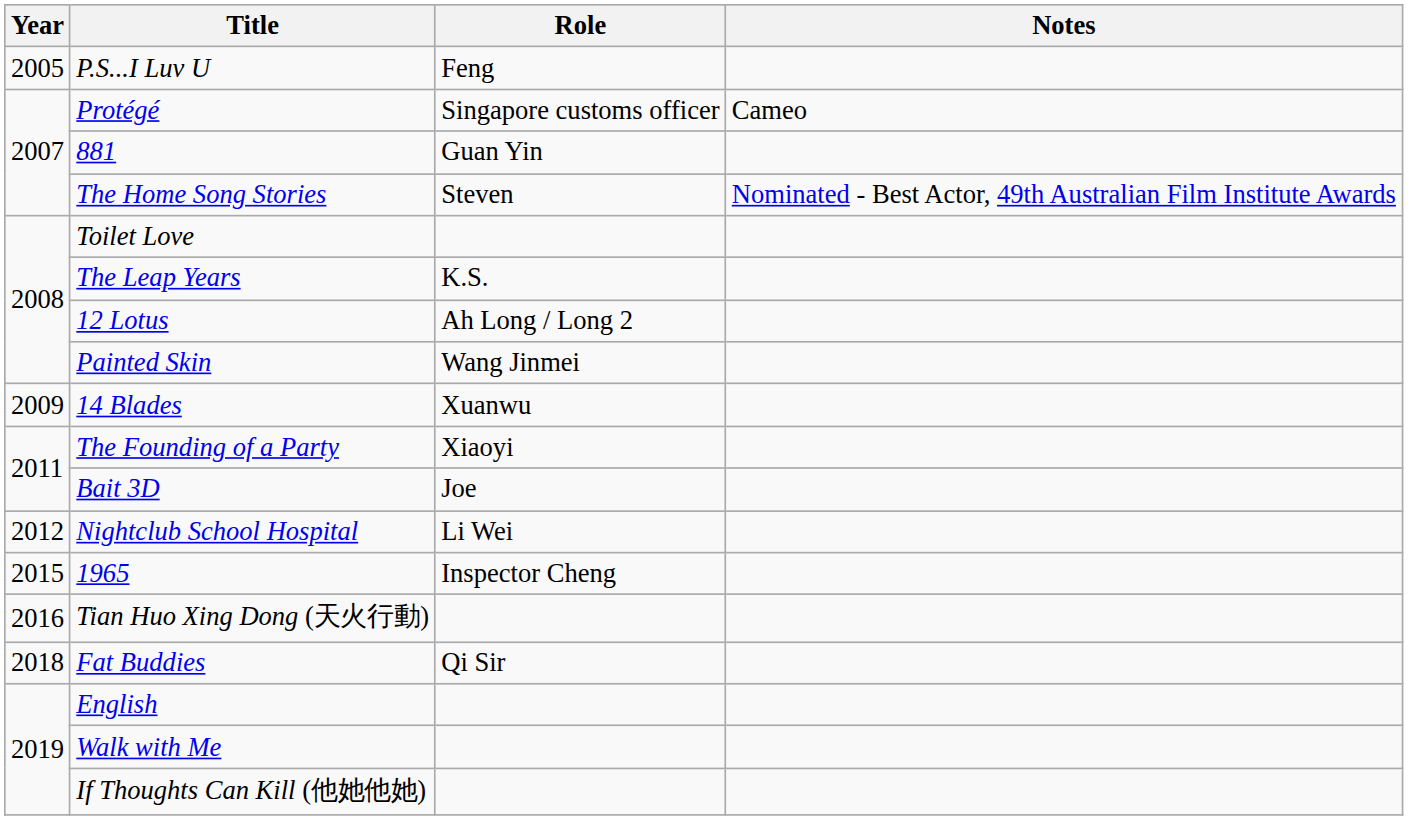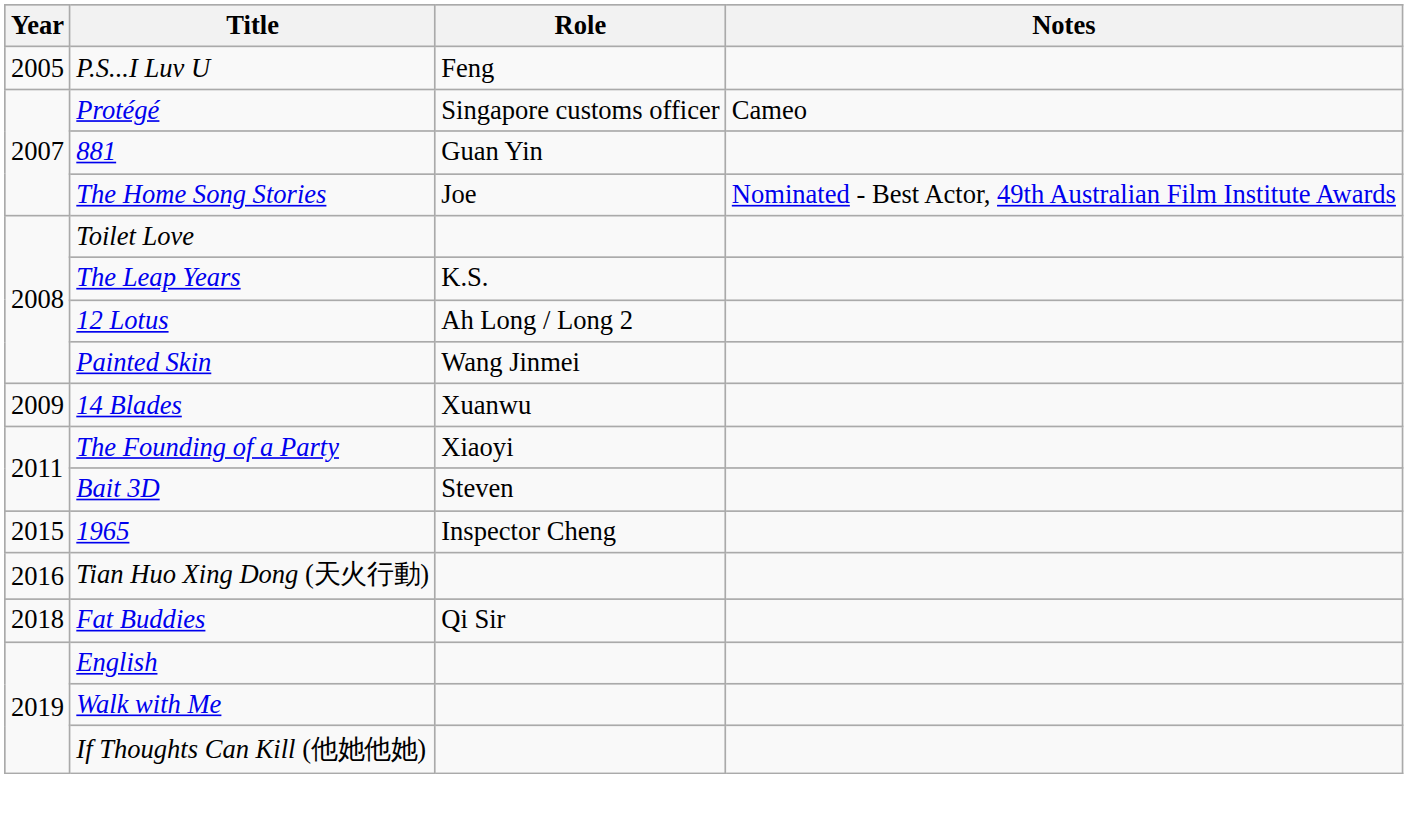 <table class="wikitable sortable">
 <tr>
 <th>Year</th>
 <th>Title</th>
 <th>Role</th>
 <th class="unsortable">Notes</th>
 </tr>
 <tr>
 <td>2005</td>
 <td><em>P.S...I Luv U</em></td>
 <td>Feng</td>
 <td></td>
 </tr>
 <tr>
 <td rowspan="3">2007</td>
 <td><em><a href='#'>Protégé</a></em></td>
 <td>Singapore customs officer</td>
 <td>Cameo</td>
 </tr>
 <tr>
 <td><em><a href='#'>881</a></em></td>
 <td>Guan Yin</td>
 <td></td>
 </tr>
 <tr>
 <td><em><a href='#'>The Home Song Stories</a></em></td>
-<td>Steven</td>
+<td>Joe</td>
 <td><a href='#'>Nominated</a> - Best Actor, <a href='#'>49th Australian Film Institute Awards</a></td>
 </tr>
 <tr>
 <td rowspan="4">2008</td>
 <td><em>Toilet Love</em></td>
 <td></td>
 <td></td>
 </tr>
 <tr>
 <td><em><a href='#'>The Leap Years</a></em></td>
 <td>K.S.</td>
 <td></td>
 </tr>
 <tr>
 <td><em><a href='#'>12 Lotus</a></em></td>
 <td>Ah Long / Long 2</td>
 <td></td>
 </tr>
 <tr>
 <td><em><a href='#'>Painted Skin</a></em></td>
 <td>Wang Jinmei</td>
 <td></td>
 </tr>
 <tr>
 <td>2009</td>
 <td><em><a href='#'>14 Blades</a></em></td>
 <td>Xuanwu</td>
 <td></td>
 </tr>
 <tr>
 <td rowspan="2">2011</td>
 <td><em><a href='#'>The Founding of a Party</a></em></td>
 <td>Xiaoyi</td>
 <td></td>
 </tr>
 <tr>
 <td><em><a href='#'>Bait 3D</a></em></td>
-<td>Joe</td>
-<td></td>
-</tr>
-<tr>
-<td>2012</td>
-<td><em><a href='#'>Nightclub School Hospital</a></em></td>
-<td>Li Wei</td>
+<td>Steven</td>
 <td></td>
 </tr>
 <tr>
 <td>2015</td>
 <td><em><a href='#'>1965</a></em></td>
 <td>Inspector Cheng</td>
 <td></td>
 </tr>
 <tr>
 <td>2016</td>
 <td><em>Tian Huo Xing Dong</em> (天火行動)</td>
 <td></td>
 <td></td>
 </tr>
 <tr>
 <td>2018</td>
 <td><em><a href='#'>Fat Buddies</a></em></td>
 <td>Qi Sir</td>
 <td></td>
 </tr>
 <tr>
 <td rowspan="3">2019</td>
 <td><em><a href='#'>English</a></em></td>
 <td></td>
 <td></td>
 </tr>
 <tr>
 <td><em><a href='#'>Walk with Me</a></em></td>
 <td></td>
 <td></td>
 </tr>
 <tr>
 <td><em>If Thoughts Can Kill</em> (他她他她)</td>
 <td></td>
 <td></td>
 </tr>
 </table>
